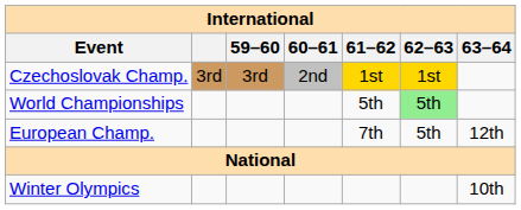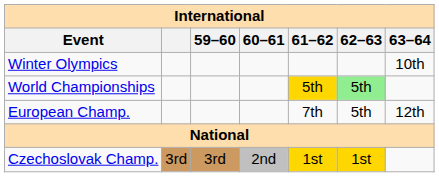 <table class="wikitable" style="text-align:center">
 <tr>
 <th style="background-color: #ffdead; " colspan=7 align=center>International</th>
 </tr>
 <tr>
 <th>Event</th>
 <th></th>
 <th>59–60</th>
 <th>60–61</th>
 <th>61–62</th>
 <th>62–63</th>
 <th>63–64</th>
 </tr>
 <tr>
-<td align=left><a href='#'>Czechoslovak Champ.</a></td>
-<td bgcolor=cc99966>3rd</td>
-<td bgcolor=cc99966>3rd</td>
-<td bgcolor=silver>2nd</td>
-<td bgcolor=gold>1st</td>
-<td bgcolor=gold>1st</td>
+<td align=left><a href='#'>Winter Olympics</a></td>
 <td></td>
+<td></td>
+<td></td>
+<td></td>
+<td></td>
+<td>10th</td>
 </tr>
 <tr>
 <td align=left><a href='#'>World Championships</a></td>
 <td></td>
 <td></td>
 <td></td>
-<td>5th</td>
+<td style="background: gold;">5th</td>
 <td style="background: lightgreen;">5th</td>
 <td></td>
 </tr>
 <tr>
 <td align=left><a href='#'>European Champ.</a></td>
 <td></td>
 <td></td>
 <td></td>
 <td>7th</td>
 <td>5th</td>
 <td>12th</td>
 </tr>
 <tr>
 <th style="background-color: #ffdead; " colspan=7 align=center>National</th>
 </tr>
 <tr>
-<td align=left><a href='#'>Winter Olympics</a></td>
+<td align=left><a href='#'>Czechoslovak Champ.</a></td>
+<td bgcolor=cc99966>3rd</td>
+<td bgcolor=cc99966>3rd</td>
+<td bgcolor=silver>2nd</td>
+<td bgcolor=gold>1st</td>
+<td bgcolor=gold>1st</td>
 <td></td>
-<td></td>
-<td></td>
-<td></td>
-<td></td>
-<td>10th</td>
 </tr>
 </table>
